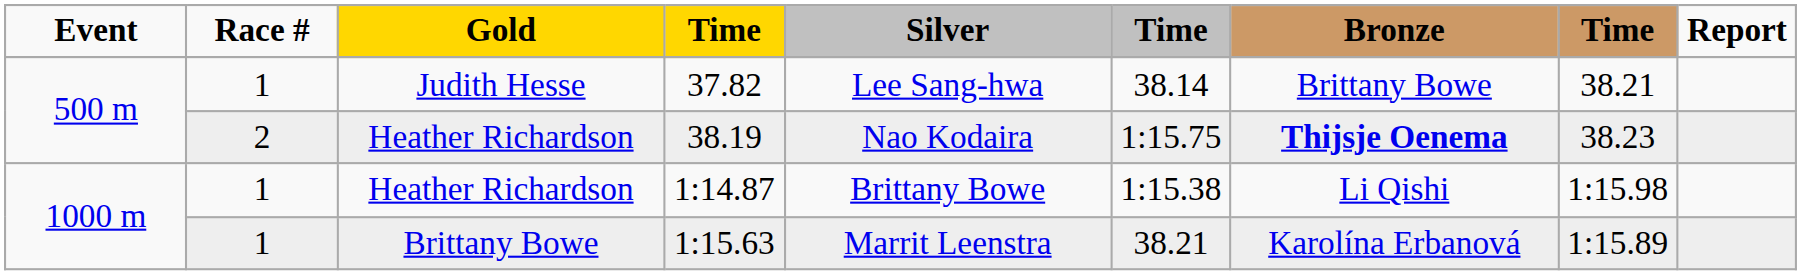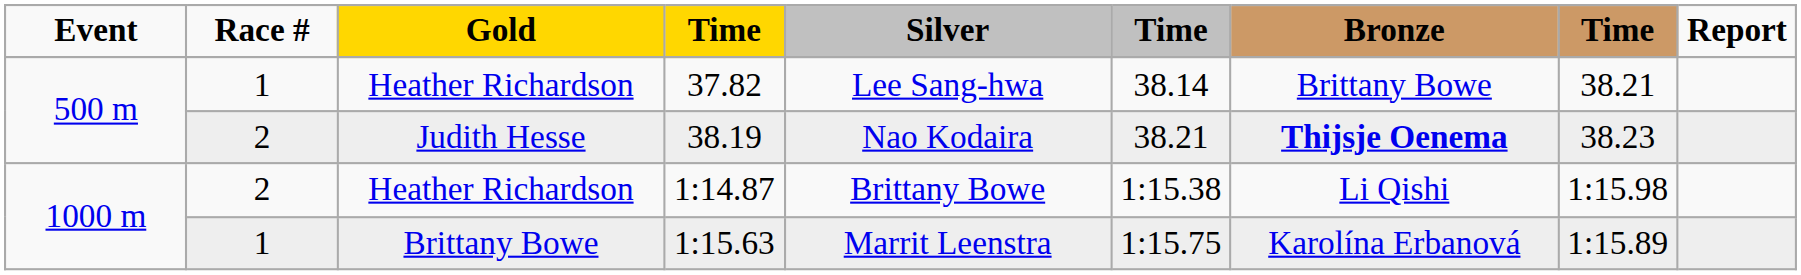 <table class="wikitable">
 <tr>
 <td width="80" align="center"><strong>Event</strong></td>
 <td width="65" align="center"><strong>Race #</strong></td>
 <td width="150" bgcolor="gold" align="center"><strong>Gold</strong></td>
 <td width="50" bgcolor="gold" align="center"><strong>Time</strong></td>
 <td width="150" bgcolor="silver" align="center"><strong>Silver</strong></td>
 <td width="50" bgcolor="silver" align="center"><strong>Time</strong></td>
 <td width="150" bgcolor="#CC9966" align="center"><strong>Bronze</strong></td>
 <td width="50" bgcolor="#CC9966" align="center"><strong>Time</strong></td>
 <td width="50" align="center"><strong>Report</strong></td>
 </tr>
 <tr bgcolor="#cccccc">
 </tr>
 <tr>
 <td rowspan=2 align="center"><a href='#'>500 m</a></td>
 <td align="center">1</td>
-<td align="center"><a href='#'>Judith Hesse</a><br><small></small></td>
+<td align="center"><a href='#'>Heather Richardson</a><br><small></small></td>
 <td align="center">37.82</td>
 <td align="center"><a href='#'>Lee Sang-hwa</a><br><small></small></td>
 <td align="center">38.14</td>
 <td align="center"><a href='#'>Brittany Bowe</a><br><small></small></td>
 <td align="center">38.21</td>
 <td align="center"></td>
 </tr>
 <tr bgcolor="#eeeeee">
 <td align="center">2</td>
-<td align="center"><a href='#'>Heather Richardson</a><br><small></small></td>
+<td align="center"><a href='#'>Judith Hesse</a><br><small></small></td>
 <td align="center">38.19</td>
 <td align="center"><a href='#'>Nao Kodaira</a><br><small></small></td>
-<td align="center">1:15.75</td>
+<td align="center">38.21</td>
 <td align="center"><strong><a href='#'>Thijsje Oenema</a><br><small></small></strong></td>
 <td align="center">38.23</td>
 <td align="center"></td>
 </tr>
 <tr>
 <td rowspan=2 align="center"><a href='#'>1000 m</a></td>
-<td align="center">1</td>
+<td align="center">2</td>
 <td align="center"><a href='#'>Heather Richardson</a><br><small></small></td>
 <td align="center">1:14.87</td>
 <td align="center"><a href='#'>Brittany Bowe</a><br><small></small></td>
 <td align="center">1:15.38</td>
 <td align="center"><a href='#'>Li Qishi</a><br><small></small></td>
 <td align="center">1:15.98</td>
 <td align="center"></td>
 </tr>
 <tr bgcolor="#eeeeee">
 <td align="center">1</td>
 <td align="center"><a href='#'>Brittany Bowe</a><br><small></small></td>
 <td align="center">1:15.63</td>
 <td align="center"><a href='#'>Marrit Leenstra</a><br><small></small></td>
-<td align="center">38.21</td>
+<td align="center">1:15.75</td>
 <td align="center"><a href='#'>Karolína Erbanová</a><br><small></small></td>
 <td align="center">1:15.89</td>
 <td align="center"></td>
 </tr>
 </table>
